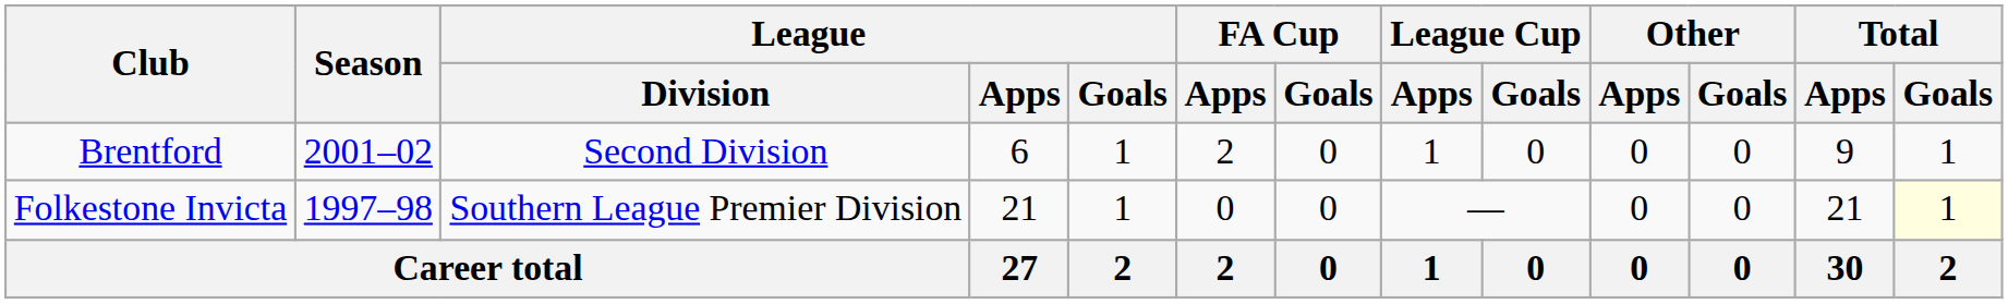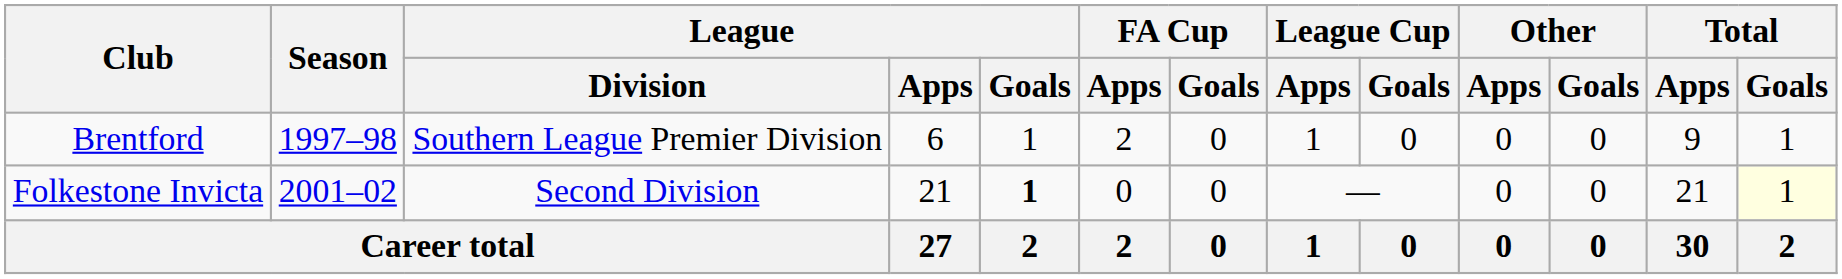 <table class="wikitable" style="text-align: center;">
 <tr>
 <th rowspan="2">Club</th>
 <th rowspan="2">Season</th>
 <th colspan="3">League</th>
 <th colspan="2">FA Cup</th>
 <th colspan="2">League Cup</th>
 <th colspan="2">Other</th>
 <th colspan="2">Total</th>
 </tr>
 <tr>
 <th>Division</th>
 <th>Apps</th>
 <th>Goals</th>
 <th>Apps</th>
 <th>Goals</th>
 <th>Apps</th>
 <th>Goals</th>
 <th>Apps</th>
 <th>Goals</th>
 <th>Apps</th>
 <th>Goals</th>
 </tr>
 <tr>
 <td><a href='#'>Brentford</a></td>
-<td><a href='#'>2001–02</a></td>
-<td><a href='#'>Second Division</a></td>
+<td><a href='#'>1997–98</a></td>
+<td><a href='#'>Southern League</a> Premier Division</td>
 <td>6</td>
 <td>1</td>
 <td>2</td>
 <td>0</td>
 <td>1</td>
 <td>0</td>
 <td>0</td>
 <td>0</td>
 <td>9</td>
 <td>1</td>
 </tr>
 <tr>
 <td><a href='#'>Folkestone Invicta</a></td>
-<td><a href='#'>1997–98</a></td>
-<td><a href='#'>Southern League</a> Premier Division</td>
+<td><a href='#'>2001–02</a></td>
+<td><a href='#'>Second Division</a></td>
 <td>21</td>
-<td>1</td>
+<td><strong>1</strong></td>
 <td>0</td>
 <td>0</td>
 <td colspan="2">—</td>
 <td>0</td>
 <td>0</td>
 <td>21</td>
 <td style="background: lightyellow;">1</td>
 </tr>
 <tr>
 <th colspan="3">Career total</th>
 <th>27</th>
 <th>2</th>
 <th>2</th>
 <th>0</th>
 <th>1</th>
 <th>0</th>
 <th>0</th>
 <th>0</th>
 <th>30</th>
 <th>2</th>
 </tr>
 </table>
